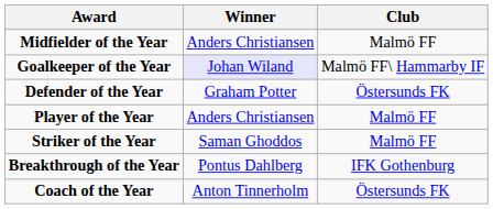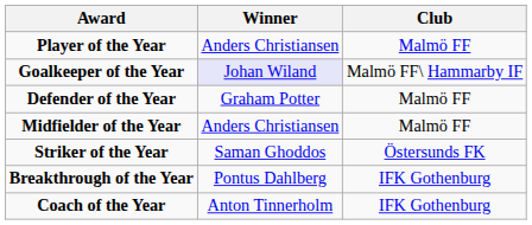 <table class="wikitable" style="text-align:center">
 <tr>
 <th>Award</th>
 <th><strong>Winner</strong></th>
 <th>Club</th>
 </tr>
 <tr>
-<td><strong>Midfielder of the Year</strong></td>
+<td><strong>Player of the Year</strong></td>
 <td> <a href='#'>Anders Christiansen</a></td>
-<td>Malmö FF</td>
+<td><a href='#'>Malmö FF</a></td>
 </tr>
 <tr>
 <td><strong>Goalkeeper of the Year</strong></td>
 <td style="background: lavender;"> <a href='#'>Johan Wiland</a></td>
 <td>Malmö FF\ <a href='#'>Hammarby IF</a></td>
 </tr>
 <tr>
 <td><strong>Defender of the Year</strong></td>
 <td> <a href='#'>Graham Potter</a></td>
-<td><a href='#'>Östersunds FK</a></td>
+<td>Malmö FF</td>
 </tr>
 <tr>
-<td><strong>Player of the Year</strong></td>
+<td><strong>Midfielder of the Year</strong></td>
 <td> <a href='#'>Anders Christiansen</a></td>
-<td><a href='#'>Malmö FF</a></td>
+<td>Malmö FF</td>
 </tr>
 <tr>
 <td><strong>Striker of the Year</strong></td>
 <td> <a href='#'>Saman Ghoddos</a></td>
-<td><a href='#'>Malmö FF</a></td>
+<td><a href='#'>Östersunds FK</a></td>
 </tr>
 <tr>
 <td><strong>Breakthrough of the Year</strong></td>
 <td> <a href='#'>Pontus Dahlberg</a></td>
 <td><a href='#'>IFK Gothenburg</a></td>
 </tr>
 <tr>
 <td><strong>Coach of the Year</strong></td>
 <td> <a href='#'>Anton Tinnerholm</a></td>
-<td><a href='#'>Östersunds FK</a></td>
+<td><a href='#'>IFK Gothenburg</a></td>
 </tr>
 </table>
